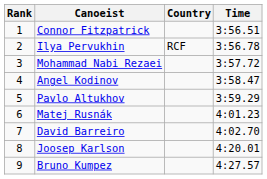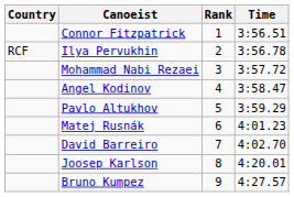 <table class="wikitable" style="text-align:center">
 <tr>
+<th>Country</th>
+<th>Canoeist</th>
 <th>Rank</th>
-<th>Canoeist</th>
-<th>Country</th>
 <th>Time</th>
 </tr>
 <tr>
+<td align="left"></td>
+<td align="left"><a href='#'>Connor Fitzpatrick</a></td>
 <td>1</td>
-<td align="left"><a href='#'>Connor Fitzpatrick</a></td>
-<td align="left"></td>
 <td>3:56.51</td>
 </tr>
 <tr>
+<td align="left"> RCF</td>
+<td align="left"><a href='#'>Ilya Pervukhin</a></td>
 <td>2</td>
-<td align="left"><a href='#'>Ilya Pervukhin</a></td>
-<td align="left"> RCF</td>
 <td>3:56.78</td>
 </tr>
 <tr>
+<td align="left"></td>
+<td align="left"><a href='#'>Mohammad Nabi Rezaei</a></td>
 <td>3</td>
-<td align="left"><a href='#'>Mohammad Nabi Rezaei</a></td>
-<td align="left"></td>
 <td>3:57.72</td>
 </tr>
 <tr>
+<td align="left"></td>
+<td align="left"><a href='#'>Angel Kodinov</a></td>
 <td>4</td>
-<td align="left"><a href='#'>Angel Kodinov</a></td>
-<td align="left"></td>
 <td>3:58.47</td>
 </tr>
 <tr>
+<td align="left"></td>
+<td align="left"><a href='#'>Pavlo Altukhov</a></td>
 <td>5</td>
-<td align="left"><a href='#'>Pavlo Altukhov</a></td>
-<td align="left"></td>
 <td>3:59.29</td>
 </tr>
 <tr>
+<td align="left"></td>
+<td align="left"><a href='#'>Matej Rusnák</a></td>
 <td>6</td>
-<td align="left"><a href='#'>Matej Rusnák</a></td>
-<td align="left"></td>
 <td>4:01.23</td>
 </tr>
 <tr>
+<td align="left"></td>
+<td align="left"><a href='#'>David Barreiro</a></td>
 <td>7</td>
-<td align="left"><a href='#'>David Barreiro</a></td>
-<td align="left"></td>
 <td>4:02.70</td>
 </tr>
 <tr>
+<td align="left"></td>
+<td align="left"><a href='#'>Joosep Karlson</a></td>
 <td>8</td>
-<td align="left"><a href='#'>Joosep Karlson</a></td>
-<td align="left"></td>
 <td>4:20.01</td>
 </tr>
 <tr>
+<td align="left"></td>
+<td align="left"><a href='#'>Bruno Kumpez</a></td>
 <td>9</td>
-<td align="left"><a href='#'>Bruno Kumpez</a></td>
-<td align="left"></td>
 <td>4:27.57</td>
 </tr>
 </table>
